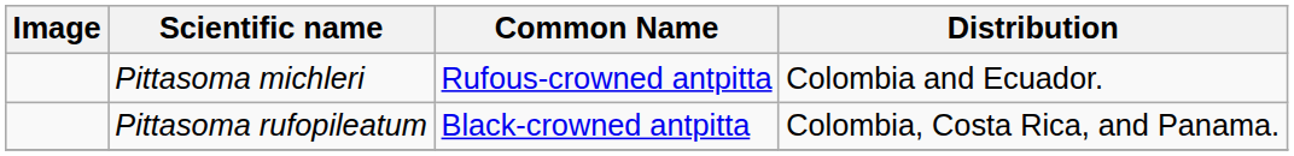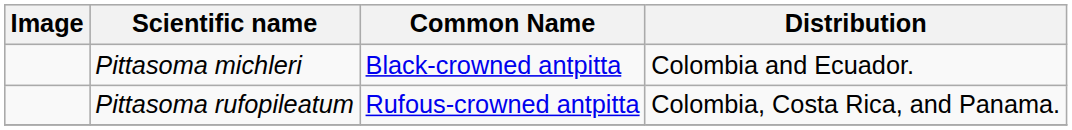 <table class="wikitable">
 <tr>
 <th>Image</th>
 <th>Scientific name</th>
 <th>Common Name</th>
 <th>Distribution</th>
 </tr>
 <tr>
 <td></td>
 <td><em>Pittasoma michleri</em></td>
-<td><a href='#'>Rufous-crowned antpitta</a></td>
+<td><a href='#'>Black-crowned antpitta</a></td>
 <td>Colombia and Ecuador.</td>
 </tr>
 <tr>
 <td></td>
 <td><em>Pittasoma rufopileatum</em></td>
-<td><a href='#'>Black-crowned antpitta</a></td>
+<td><a href='#'>Rufous-crowned antpitta</a></td>
 <td>Colombia, Costa Rica, and Panama.</td>
 </tr>
 <tr>
 </tr>
 </table>
